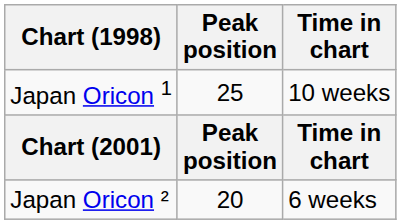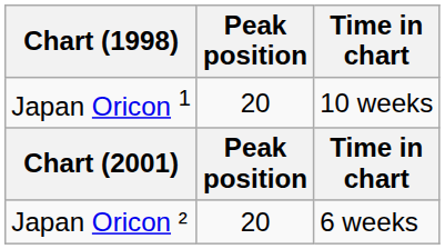 <table class="wikitable">
 <tr>
 <th>Chart (1998)</th>
 <th>Peak<br>position</th>
 <th>Time in<br>chart</th>
 </tr>
 <tr>
 <td>Japan <a href='#'>Oricon</a> <sup>1</sup></td>
-<td style="text-align:center;">25</td>
+<td style="text-align:center;">20</td>
 <td>10 weeks</td>
 </tr>
 <tr>
 <th>Chart (2001)</th>
 <th>Peak<br>position</th>
 <th>Time in<br>chart</th>
 </tr>
 <tr>
 <td>Japan <a href='#'>Oricon</a> ²</td>
 <td style="text-align:center;">20</td>
 <td>6 weeks</td>
 </tr>
 </table>
